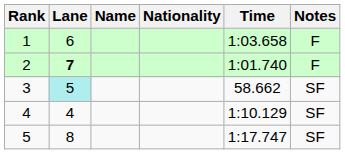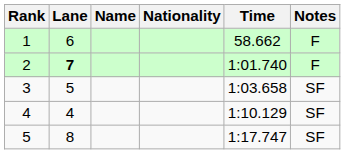 <table class="wikitable sortable" style="text-align:center">
 <tr>
 <th>Rank</th>
 <th>Lane</th>
 <th>Name</th>
 <th>Nationality</th>
 <th>Time</th>
 <th>Notes</th>
 </tr>
 <tr bgcolor=ccffcc>
 <td>1</td>
 <td>6</td>
 <td align=left></td>
 <td align=left></td>
-<td>1:03.658</td>
+<td>58.662</td>
 <td>F</td>
 </tr>
 <tr bgcolor=ccffcc>
 <td>2</td>
 <td><strong>7</strong></td>
 <td align=left></td>
 <td align=left></td>
 <td>1:01.740</td>
 <td>F</td>
 </tr>
 <tr>
 <td>3</td>
-<td style="background: paleturquoise;">5</td>
+<td>5</td>
 <td align=left></td>
 <td align=left></td>
-<td>58.662</td>
+<td>1:03.658</td>
 <td>SF</td>
 </tr>
 <tr>
 <td>4</td>
 <td>4</td>
 <td align=left></td>
 <td align=left></td>
 <td>1:10.129</td>
 <td>SF</td>
 </tr>
 <tr>
 <td>5</td>
 <td>8</td>
 <td align=left></td>
 <td align=left></td>
 <td>1:17.747</td>
 <td>SF</td>
 </tr>
 </table>
